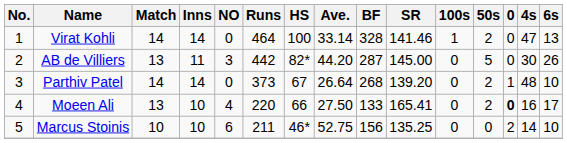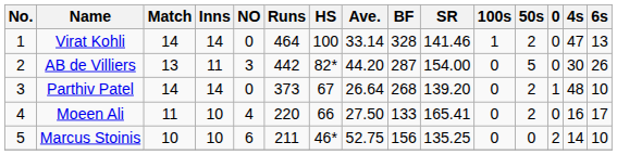 <table class="wikitable sortable" style="text-align: center;">
 <tr>
 <th>No.</th>
 <th>Name</th>
 <th>Match</th>
 <th>Inns</th>
 <th>NO</th>
 <th>Runs</th>
 <th>HS</th>
 <th>Ave.</th>
 <th>BF</th>
 <th>SR</th>
 <th>100s</th>
 <th>50s</th>
 <th>0</th>
 <th>4s</th>
 <th>6s</th>
 </tr>
 <tr>
 <td>1</td>
 <td><a href='#'>Virat Kohli</a></td>
 <td>14</td>
 <td>14</td>
 <td>0</td>
 <td>464</td>
 <td>100</td>
 <td>33.14</td>
 <td>328</td>
 <td>141.46</td>
 <td>1</td>
 <td>2</td>
 <td>0</td>
 <td>47</td>
 <td>13</td>
 </tr>
 <tr>
 <td>2</td>
 <td><a href='#'>AB de Villiers</a></td>
 <td>13</td>
 <td>11</td>
 <td>3</td>
 <td>442</td>
 <td>82*</td>
 <td>44.20</td>
 <td>287</td>
-<td>145.00</td>
+<td>154.00</td>
 <td>0</td>
 <td>5</td>
 <td>0</td>
 <td>30</td>
 <td>26</td>
 </tr>
 <tr>
 <td>3</td>
 <td><a href='#'>Parthiv Patel</a></td>
 <td>14</td>
 <td>14</td>
 <td>0</td>
 <td>373</td>
 <td>67</td>
 <td>26.64</td>
 <td>268</td>
 <td>139.20</td>
 <td>0</td>
 <td>2</td>
 <td>1</td>
 <td>48</td>
 <td>10</td>
 </tr>
 <tr>
 <td>4</td>
 <td><a href='#'>Moeen Ali</a></td>
-<td>13</td>
+<td>11</td>
 <td>10</td>
 <td>4</td>
 <td>220</td>
 <td>66</td>
 <td>27.50</td>
 <td>133</td>
 <td>165.41</td>
 <td>0</td>
 <td>2</td>
-<td><strong>0</strong></td>
+<td>0</td>
 <td>16</td>
 <td>17</td>
 </tr>
 <tr>
 <td>5</td>
 <td><a href='#'>Marcus Stoinis</a></td>
 <td>10</td>
 <td>10</td>
 <td>6</td>
 <td>211</td>
 <td>46*</td>
 <td>52.75</td>
 <td>156</td>
 <td>135.25</td>
 <td>0</td>
 <td>0</td>
 <td>2</td>
 <td>14</td>
 <td>10</td>
 </tr>
 <tr>
 </tr>
 </table>
